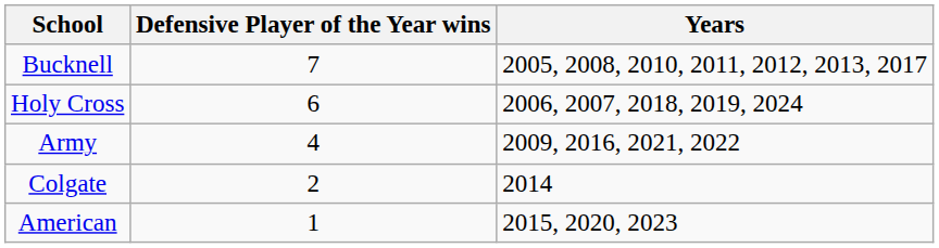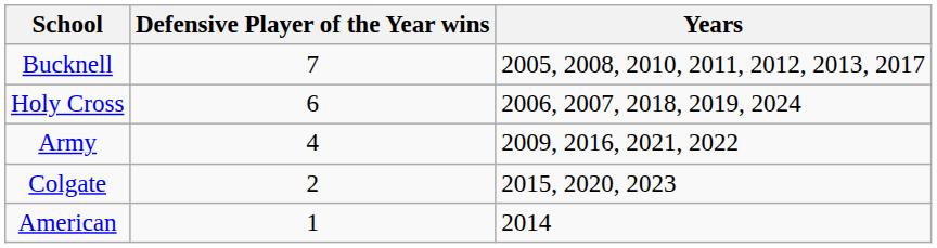 <table class="wikitable">
 <tr>
 <th>School</th>
 <th>Defensive Player of the Year wins</th>
 <th>Years</th>
 </tr>
 <tr align="center">
 <td><a href='#'>Bucknell</a></td>
 <td>7</td>
 <td align="left">2005, 2008, 2010, 2011, 2012, 2013, 2017</td>
 </tr>
 <tr align="center">
 <td><a href='#'>Holy Cross</a></td>
 <td>6</td>
 <td align="left">2006, 2007, 2018, 2019, 2024</td>
 </tr>
 <tr align="center">
 <td><a href='#'>Army</a></td>
 <td>4</td>
 <td align="left">2009, 2016, 2021, 2022</td>
 </tr>
 <tr align="center">
 <td><a href='#'>Colgate</a></td>
 <td>2</td>
-<td align="left">2014</td>
+<td align="left">2015, 2020, 2023</td>
 </tr>
 <tr align="center">
 <td><a href='#'>American</a></td>
 <td>1</td>
-<td align="left">2015, 2020, 2023</td>
+<td align="left">2014</td>
 </tr>
 </table>
